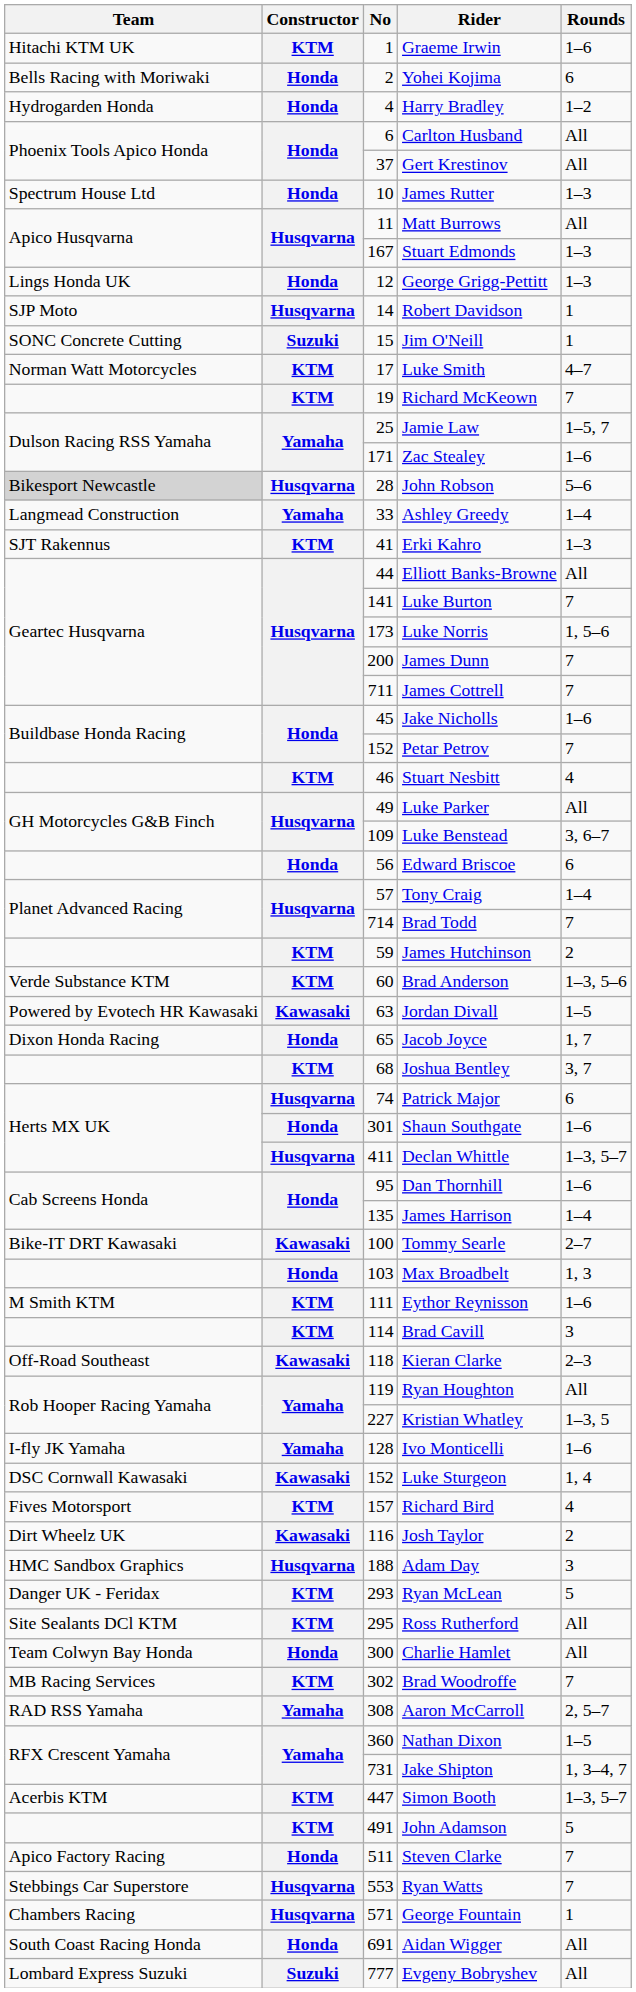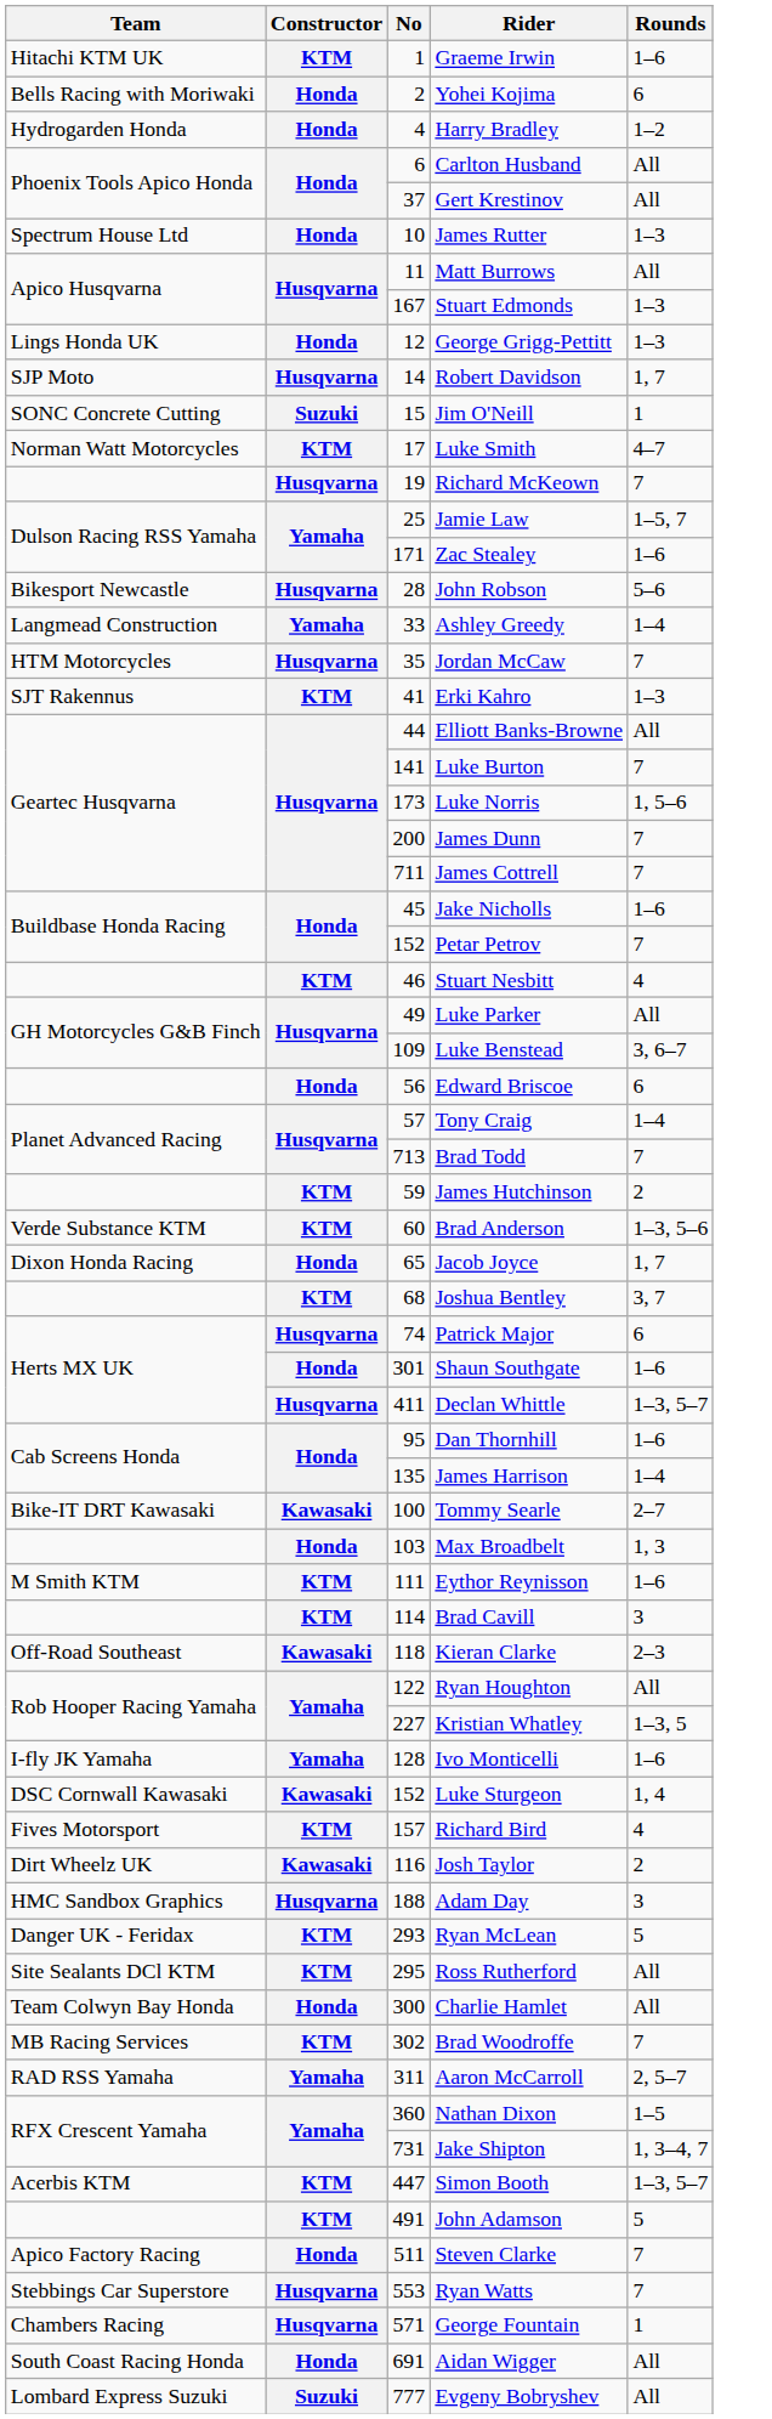 <table class="wikitable" style="font-size: 85%;">
 <tr>
 <th>Team</th>
 <th>Constructor</th>
 <th>No</th>
 <th>Rider</th>
 <th>Rounds</th>
 </tr>
 <tr>
 <td>Hitachi KTM UK</td>
 <th><a href='#'>KTM</a></th>
 <td align=right>1</td>
 <td> <a href='#'>Graeme Irwin</a></td>
 <td>1–6</td>
 </tr>
 <tr>
 <td>Bells Racing with Moriwaki</td>
 <th><a href='#'>Honda</a></th>
 <td align="right">2</td>
 <td> <a href='#'>Yohei Kojima</a></td>
 <td>6</td>
 </tr>
 <tr>
 <td>Hydrogarden Honda</td>
 <th><a href='#'>Honda</a></th>
 <td align=right>4</td>
 <td> <a href='#'>Harry Bradley</a></td>
 <td>1–2</td>
 </tr>
 <tr>
 <td rowspan=2>Phoenix Tools Apico Honda</td>
 <th rowspan=2><a href='#'>Honda</a></th>
 <td align=right>6</td>
 <td> <a href='#'>Carlton Husband</a></td>
 <td>All</td>
 </tr>
 <tr>
 <td align="right">37</td>
 <td> <a href='#'>Gert Krestinov</a></td>
 <td>All</td>
 </tr>
 <tr>
 <td>Spectrum House Ltd</td>
 <th><a href='#'>Honda</a></th>
 <td align=right>10</td>
 <td> <a href='#'>James Rutter</a></td>
 <td>1–3</td>
 </tr>
 <tr>
 <td rowspan=2>Apico Husqvarna</td>
 <th rowspan=2><a href='#'>Husqvarna</a></th>
 <td align=right>11</td>
 <td> <a href='#'>Matt Burrows</a></td>
 <td>All</td>
 </tr>
 <tr>
 <td align="right">167</td>
 <td> <a href='#'>Stuart Edmonds</a></td>
 <td>1–3</td>
 </tr>
 <tr>
 <td>Lings Honda UK</td>
 <th><a href='#'>Honda</a></th>
 <td align=right>12</td>
 <td> <a href='#'>George Grigg-Pettitt</a></td>
 <td>1–3</td>
 </tr>
 <tr>
 <td>SJP Moto</td>
 <th><a href='#'>Husqvarna</a></th>
 <td align=right>14</td>
 <td> <a href='#'>Robert Davidson</a></td>
-<td>1</td>
+<td>1, 7</td>
 </tr>
 <tr>
 <td>SONC Concrete Cutting</td>
 <th><a href='#'>Suzuki</a></th>
 <td align=right>15</td>
 <td> <a href='#'>Jim O'Neill</a></td>
 <td>1</td>
 </tr>
 <tr>
 <td>Norman Watt Motorcycles</td>
 <th><a href='#'>KTM</a></th>
 <td align=right>17</td>
 <td> <a href='#'>Luke Smith</a></td>
 <td>4–7</td>
 </tr>
 <tr>
 <td></td>
-<th><a href='#'>KTM</a></th>
+<th><a href='#'>Husqvarna</a></th>
 <td align=right>19</td>
 <td> <a href='#'>Richard McKeown</a></td>
 <td>7</td>
 </tr>
 <tr>
 <td rowspan=2>Dulson Racing RSS Yamaha</td>
 <th rowspan=2><a href='#'>Yamaha</a></th>
 <td align=right>25</td>
 <td> <a href='#'>Jamie Law</a></td>
 <td>1–5, 7</td>
 </tr>
 <tr>
 <td align="right">171</td>
 <td> <a href='#'>Zac Stealey</a></td>
 <td>1–6</td>
 </tr>
 <tr>
-<td style="background: lightgrey;">Bikesport Newcastle</td>
+<td>Bikesport Newcastle</td>
 <th><a href='#'>Husqvarna</a></th>
 <td align="right">28</td>
 <td> <a href='#'>John Robson</a></td>
 <td>5–6</td>
 </tr>
 <tr>
 <td>Langmead Construction</td>
 <th><a href='#'>Yamaha</a></th>
 <td align=right>33</td>
 <td> <a href='#'>Ashley Greedy</a></td>
 <td>1–4</td>
+</tr>
+<tr>
+<td>HTM Motorcycles</td>
+<th><a href='#'>Husqvarna</a></th>
+<td align=right>35</td>
+<td> <a href='#'>Jordan McCaw</a></td>
+<td>7</td>
 </tr>
 <tr>
 <td>SJT Rakennus</td>
 <th><a href='#'>KTM</a></th>
 <td align="right">41</td>
 <td> <a href='#'>Erki Kahro</a></td>
 <td>1–3</td>
 </tr>
 <tr>
 <td rowspan=5>Geartec Husqvarna</td>
 <th rowspan=5><a href='#'>Husqvarna</a></th>
 <td align=right>44</td>
 <td> <a href='#'>Elliott Banks-Browne</a></td>
 <td>All</td>
 </tr>
 <tr>
 <td align="right">141</td>
 <td> <a href='#'>Luke Burton</a></td>
 <td>7</td>
 </tr>
 <tr>
 <td align="right">173</td>
 <td> <a href='#'>Luke Norris</a></td>
 <td>1, 5–6</td>
 </tr>
 <tr>
 <td align="right">200</td>
 <td> <a href='#'>James Dunn</a></td>
 <td>7</td>
 </tr>
 <tr>
 <td align="right">711</td>
 <td> <a href='#'>James Cottrell</a></td>
 <td>7</td>
 </tr>
 <tr>
 <td rowspan=2>Buildbase Honda Racing</td>
 <th rowspan=2><a href='#'>Honda</a></th>
 <td align=right>45</td>
 <td> <a href='#'>Jake Nicholls</a></td>
 <td>1–6</td>
 </tr>
 <tr>
 <td align="right">152</td>
 <td> <a href='#'>Petar Petrov</a></td>
 <td>7</td>
 </tr>
 <tr>
 <td></td>
 <th><a href='#'>KTM</a></th>
 <td align="right">46</td>
 <td> <a href='#'>Stuart Nesbitt</a></td>
 <td>4</td>
 </tr>
 <tr>
 <td rowspan=2>GH Motorcycles G&B Finch</td>
 <th rowspan=2><a href='#'>Husqvarna</a></th>
 <td align=right>49</td>
 <td> <a href='#'>Luke Parker</a></td>
 <td>All</td>
 </tr>
 <tr>
 <td align="right">109</td>
 <td> <a href='#'>Luke Benstead</a></td>
 <td>3, 6–7</td>
 </tr>
 <tr>
 <td></td>
 <th><a href='#'>Honda</a></th>
 <td align="right">56</td>
 <td> <a href='#'>Edward Briscoe</a></td>
 <td>6</td>
 </tr>
 <tr>
 <td rowspan=2>Planet Advanced Racing</td>
 <th rowspan=2><a href='#'>Husqvarna</a></th>
 <td align=right>57</td>
 <td> <a href='#'>Tony Craig</a></td>
 <td>1–4</td>
 </tr>
 <tr>
-<td align="right">714</td>
+<td align="right">713</td>
 <td> <a href='#'>Brad Todd</a></td>
 <td>7</td>
 </tr>
 <tr>
 <td></td>
 <th><a href='#'>KTM</a></th>
 <td align="right">59</td>
 <td> <a href='#'>James Hutchinson</a></td>
 <td>2</td>
 </tr>
 <tr>
 <td>Verde Substance KTM</td>
 <th><a href='#'>KTM</a></th>
 <td align=right>60</td>
 <td> <a href='#'>Brad Anderson</a></td>
 <td>1–3, 5–6</td>
-</tr>
-<tr>
-<td>Powered by Evotech HR Kawasaki</td>
-<th><a href='#'>Kawasaki</a></th>
-<td align=right>63</td>
-<td> <a href='#'>Jordan Divall</a></td>
-<td>1–5</td>
 </tr>
 <tr>
 <td>Dixon Honda Racing</td>
 <th><a href='#'>Honda</a></th>
 <td align=right>65</td>
 <td> <a href='#'>Jacob Joyce</a></td>
 <td>1, 7</td>
 </tr>
 <tr>
 <td></td>
 <th><a href='#'>KTM</a></th>
 <td align=right>68</td>
 <td> <a href='#'>Joshua Bentley</a></td>
 <td>3, 7</td>
 </tr>
 <tr>
 <td rowspan=3>Herts MX UK</td>
 <th><a href='#'>Husqvarna</a></th>
 <td align="right">74</td>
 <td> <a href='#'>Patrick Major</a></td>
 <td>6</td>
 </tr>
 <tr>
 <th><a href='#'>Honda</a></th>
 <td align=right>301</td>
 <td> <a href='#'>Shaun Southgate</a></td>
 <td>1–6</td>
 </tr>
 <tr>
 <th><a href='#'>Husqvarna</a></th>
 <td align="right">411</td>
 <td> <a href='#'>Declan Whittle</a></td>
 <td>1–3, 5–7</td>
 </tr>
 <tr>
 <td rowspan=2>Cab Screens Honda</td>
 <th rowspan=2><a href='#'>Honda</a></th>
 <td align="right">95</td>
 <td> <a href='#'>Dan Thornhill</a></td>
 <td>1–6</td>
 </tr>
 <tr>
 <td align="right">135</td>
 <td> <a href='#'>James Harrison</a></td>
 <td>1–4</td>
 </tr>
 <tr>
 <td>Bike-IT DRT Kawasaki</td>
 <th><a href='#'>Kawasaki</a></th>
 <td align="right">100</td>
 <td> <a href='#'>Tommy Searle</a></td>
 <td>2–7</td>
 </tr>
 <tr>
 <td></td>
 <th><a href='#'>Honda</a></th>
 <td align=right>103</td>
 <td> <a href='#'>Max Broadbelt</a></td>
 <td>1, 3</td>
 </tr>
 <tr>
 <td>M Smith KTM</td>
 <th><a href='#'>KTM</a></th>
 <td align=right>111</td>
 <td> <a href='#'>Eythor Reynisson</a></td>
 <td>1–6</td>
 </tr>
 <tr>
 <td></td>
 <th><a href='#'>KTM</a></th>
 <td align="right">114</td>
 <td> <a href='#'>Brad Cavill</a></td>
 <td>3</td>
 </tr>
 <tr>
 <td>Off-Road Southeast</td>
 <th><a href='#'>Kawasaki</a></th>
 <td align="right">118</td>
 <td> <a href='#'>Kieran Clarke</a></td>
 <td>2–3</td>
 </tr>
 <tr>
 <td rowspan=2>Rob Hooper Racing Yamaha</td>
 <th rowspan=2><a href='#'>Yamaha</a></th>
-<td align="right">119</td>
+<td align="right">122</td>
 <td> <a href='#'>Ryan Houghton</a></td>
 <td>All</td>
 </tr>
 <tr>
 <td align="right">227</td>
 <td> <a href='#'>Kristian Whatley</a></td>
 <td>1–3, 5</td>
 </tr>
 <tr>
 <td>I-fly JK Yamaha</td>
 <th><a href='#'>Yamaha</a></th>
 <td align="right">128</td>
 <td> <a href='#'>Ivo Monticelli</a></td>
 <td>1–6</td>
 </tr>
 <tr>
 <td>DSC Cornwall Kawasaki</td>
 <th><a href='#'>Kawasaki</a></th>
 <td align="right">152</td>
 <td> <a href='#'>Luke Sturgeon</a></td>
 <td>1, 4</td>
 </tr>
 <tr>
 <td>Fives Motorsport</td>
 <th><a href='#'>KTM</a></th>
 <td align="right">157</td>
 <td> <a href='#'>Richard Bird</a></td>
 <td>4</td>
 </tr>
 <tr>
 <td>Dirt Wheelz UK</td>
 <th><a href='#'>Kawasaki</a></th>
 <td align="right">116</td>
 <td> <a href='#'>Josh Taylor</a></td>
 <td>2</td>
 </tr>
 <tr>
 <td>HMC Sandbox Graphics</td>
 <th><a href='#'>Husqvarna</a></th>
 <td align="right">188</td>
 <td> <a href='#'>Adam Day</a></td>
 <td>3</td>
 </tr>
 <tr>
 <td>Danger UK - Feridax</td>
 <th><a href='#'>KTM</a></th>
 <td align="right">293</td>
 <td> <a href='#'>Ryan McLean</a></td>
 <td>5</td>
 </tr>
 <tr>
 <td>Site Sealants DCl KTM</td>
 <th><a href='#'>KTM</a></th>
 <td align=right>295</td>
 <td> <a href='#'>Ross Rutherford</a></td>
 <td>All</td>
 </tr>
 <tr>
 <td>Team Colwyn Bay Honda</td>
 <th><a href='#'>Honda</a></th>
 <td align=right>300</td>
 <td> <a href='#'>Charlie Hamlet</a></td>
 <td>All</td>
 </tr>
 <tr>
 <td>MB Racing Services</td>
 <th><a href='#'>KTM</a></th>
 <td align=right>302</td>
 <td> <a href='#'>Brad Woodroffe</a></td>
 <td>7</td>
 </tr>
 <tr>
 <td>RAD RSS Yamaha</td>
 <th><a href='#'>Yamaha</a></th>
-<td align=right>308</td>
+<td align=right>311</td>
 <td> <a href='#'>Aaron McCarroll</a></td>
 <td>2, 5–7</td>
 </tr>
 <tr>
 <td rowspan=2>RFX Crescent Yamaha</td>
 <th rowspan=2><a href='#'>Yamaha</a></th>
 <td align="right">360</td>
 <td> <a href='#'>Nathan Dixon</a></td>
 <td>1–5</td>
 </tr>
 <tr>
 <td align="right">731</td>
 <td> <a href='#'>Jake Shipton</a></td>
 <td>1, 3–4, 7</td>
 </tr>
 <tr>
 <td>Acerbis KTM</td>
 <th><a href='#'>KTM</a></th>
 <td align=right>447</td>
 <td> <a href='#'>Simon Booth</a></td>
 <td>1–3, 5–7</td>
 </tr>
 <tr>
 <td></td>
 <th><a href='#'>KTM</a></th>
 <td align="right">491</td>
 <td> <a href='#'>John Adamson</a></td>
 <td>5</td>
 </tr>
 <tr>
 <td>Apico Factory Racing</td>
 <th><a href='#'>Honda</a></th>
 <td align="right">511</td>
 <td> <a href='#'>Steven Clarke</a></td>
 <td>7</td>
 </tr>
 <tr>
 <td>Stebbings Car Superstore</td>
 <th><a href='#'>Husqvarna</a></th>
 <td align=right>553</td>
 <td> <a href='#'>Ryan Watts</a></td>
 <td>7</td>
 </tr>
 <tr>
 <td>Chambers Racing</td>
 <th><a href='#'>Husqvarna</a></th>
 <td align=right>571</td>
 <td> <a href='#'>George Fountain</a></td>
 <td>1</td>
 </tr>
 <tr>
 <td>South Coast Racing Honda</td>
 <th><a href='#'>Honda</a></th>
 <td align=right>691</td>
 <td> <a href='#'>Aidan Wigger</a></td>
 <td>All</td>
 </tr>
 <tr>
 <td>Lombard Express Suzuki</td>
 <th><a href='#'>Suzuki</a></th>
 <td align=right>777</td>
 <td> <a href='#'>Evgeny Bobryshev</a></td>
 <td>All</td>
 </tr>
 <tr>
 </tr>
 </table>
